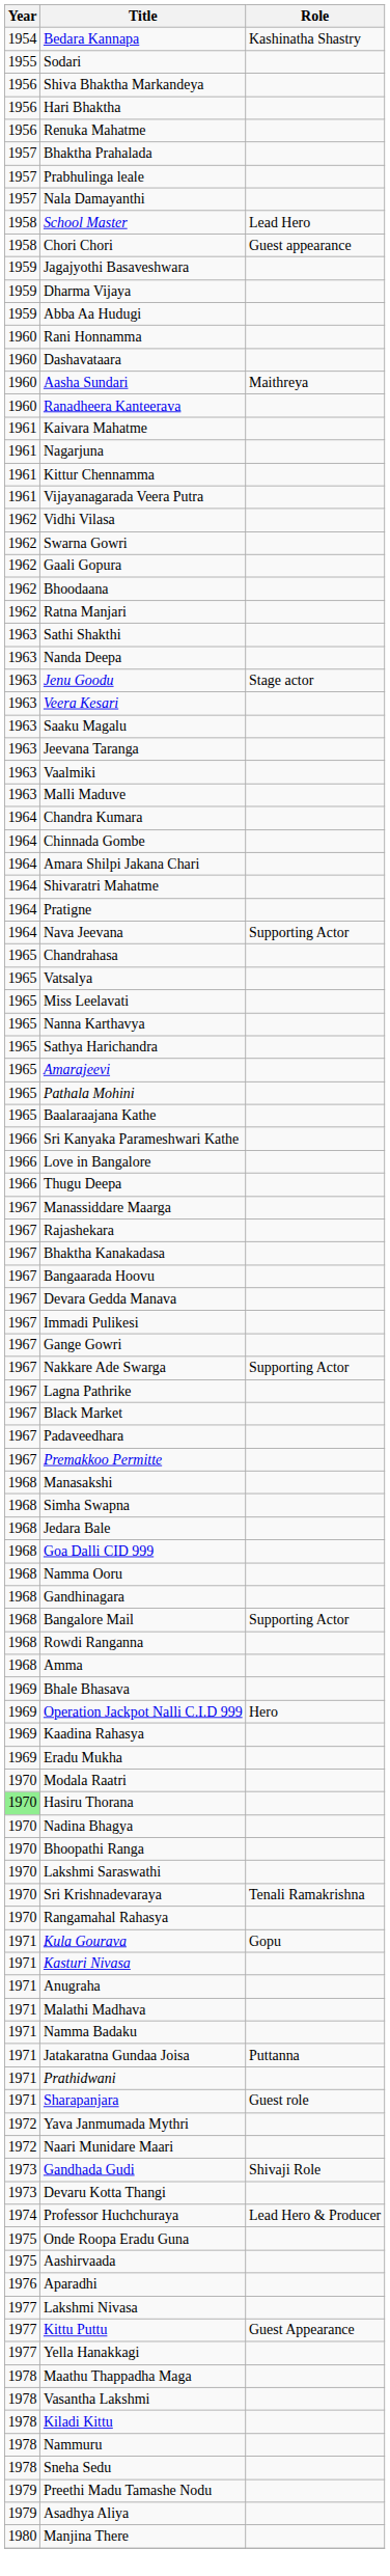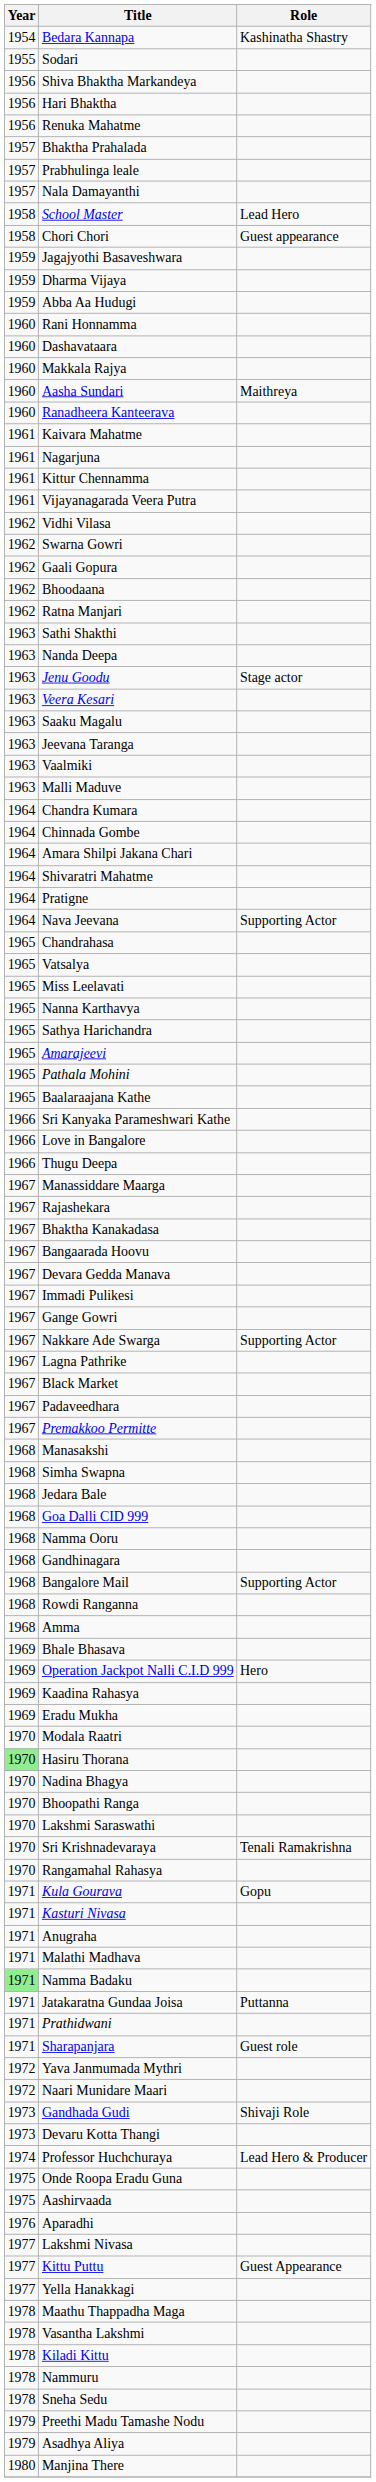 <table class="wikitable sortable">
 <tr>
 <th>Year</th>
 <th>Title</th>
 <th>Role</th>
 </tr>
 <tr>
 <td>1954</td>
 <td><a href='#'>Bedara Kannapa</a></td>
 <td>Kashinatha Shastry</td>
 </tr>
 <tr>
 <td>1955</td>
 <td>Sodari</td>
 <td></td>
 </tr>
 <tr>
 <td>1956</td>
 <td>Shiva Bhaktha Markandeya</td>
 <td></td>
 </tr>
 <tr>
 <td>1956</td>
 <td>Hari Bhaktha</td>
 <td></td>
 </tr>
 <tr>
 <td>1956</td>
 <td>Renuka Mahatme</td>
 <td></td>
 </tr>
 <tr>
 <td>1957</td>
 <td>Bhaktha Prahalada</td>
 <td></td>
 </tr>
 <tr>
 <td>1957</td>
 <td>Prabhulinga leale</td>
 <td></td>
 </tr>
 <tr>
 <td>1957</td>
 <td>Nala Damayanthi</td>
 <td></td>
 </tr>
 <tr>
 <td>1958</td>
 <td><em><a href='#'>School Master</a></em></td>
 <td>Lead Hero</td>
 </tr>
 <tr>
 <td>1958</td>
 <td>Chori Chori</td>
 <td>Guest appearance</td>
 </tr>
 <tr>
 <td>1959</td>
 <td>Jagajyothi Basaveshwara</td>
 <td></td>
 </tr>
 <tr>
 <td>1959</td>
 <td>Dharma Vijaya</td>
 <td></td>
 </tr>
 <tr>
 <td>1959</td>
 <td>Abba Aa Hudugi</td>
 <td></td>
 </tr>
 <tr>
 <td>1960</td>
 <td>Rani Honnamma</td>
 <td></td>
 </tr>
 <tr>
 <td>1960</td>
 <td>Dashavataara</td>
+<td></td>
+</tr>
+<tr>
+<td>1960</td>
+<td>Makkala Rajya</td>
 <td></td>
 </tr>
 <tr>
 <td>1960</td>
 <td><a href='#'>Aasha Sundari</a></td>
 <td>Maithreya</td>
 </tr>
 <tr>
 <td>1960</td>
 <td><a href='#'>Ranadheera Kanteerava</a></td>
 <td></td>
 </tr>
 <tr>
 <td>1961</td>
 <td>Kaivara Mahatme</td>
 <td></td>
 </tr>
 <tr>
 <td>1961</td>
 <td>Nagarjuna</td>
 <td></td>
 </tr>
 <tr>
 <td>1961</td>
 <td>Kittur Chennamma</td>
 <td></td>
 </tr>
 <tr>
 <td>1961</td>
 <td>Vijayanagarada Veera Putra</td>
 <td></td>
 </tr>
 <tr>
 <td>1962</td>
 <td>Vidhi Vilasa</td>
 <td></td>
 </tr>
 <tr>
 <td>1962</td>
 <td>Swarna Gowri</td>
 <td></td>
 </tr>
 <tr>
 <td>1962</td>
 <td>Gaali Gopura</td>
 <td></td>
 </tr>
 <tr>
 <td>1962</td>
 <td>Bhoodaana</td>
 <td></td>
 </tr>
 <tr>
 <td>1962</td>
 <td>Ratna Manjari</td>
 <td></td>
 </tr>
 <tr>
 <td>1963</td>
 <td>Sathi Shakthi</td>
 <td></td>
 </tr>
 <tr>
 <td>1963</td>
 <td>Nanda Deepa</td>
 <td></td>
 </tr>
 <tr>
 <td>1963</td>
 <td><em><a href='#'>Jenu Goodu</a></em></td>
 <td>Stage actor</td>
 </tr>
 <tr>
 <td>1963</td>
 <td><em><a href='#'>Veera Kesari</a></em></td>
 <td></td>
 </tr>
 <tr>
 <td>1963</td>
 <td>Saaku Magalu</td>
 <td></td>
 </tr>
 <tr>
 <td>1963</td>
 <td>Jeevana Taranga</td>
 <td></td>
 </tr>
 <tr>
 <td>1963</td>
 <td>Vaalmiki</td>
 <td></td>
 </tr>
 <tr>
 <td>1963</td>
 <td>Malli Maduve</td>
 <td></td>
 </tr>
 <tr>
 <td>1964</td>
 <td>Chandra Kumara</td>
 <td></td>
 </tr>
 <tr>
 <td>1964</td>
 <td>Chinnada Gombe</td>
 <td></td>
 </tr>
 <tr>
 <td>1964</td>
 <td>Amara Shilpi Jakana Chari</td>
 <td></td>
 </tr>
 <tr>
 <td>1964</td>
 <td>Shivaratri Mahatme</td>
 <td></td>
 </tr>
 <tr>
 <td>1964</td>
 <td>Pratigne</td>
 <td></td>
 </tr>
 <tr>
 <td>1964</td>
 <td>Nava Jeevana</td>
 <td>Supporting Actor</td>
 </tr>
 <tr>
 <td>1965</td>
 <td>Chandrahasa</td>
 <td></td>
 </tr>
 <tr>
 <td>1965</td>
 <td>Vatsalya</td>
 <td></td>
 </tr>
 <tr>
 <td>1965</td>
 <td>Miss Leelavati</td>
 <td></td>
 </tr>
 <tr>
 <td>1965</td>
 <td>Nanna Karthavya</td>
 <td></td>
 </tr>
 <tr>
 <td>1965</td>
 <td>Sathya Harichandra</td>
 <td></td>
 </tr>
 <tr>
 <td>1965</td>
 <td><em><a href='#'>Amarajeevi</a></em></td>
 </tr>
 <tr>
 <td>1965</td>
 <td><em>Pathala Mohini</em></td>
 <td></td>
 </tr>
 <tr>
 <td>1965</td>
 <td>Baalaraajana Kathe</td>
 <td></td>
 </tr>
 <tr>
 <td>1966</td>
 <td>Sri Kanyaka Parameshwari Kathe</td>
 <td></td>
 </tr>
 <tr>
 <td>1966</td>
 <td>Love in Bangalore</td>
 <td></td>
 </tr>
 <tr>
 <td>1966</td>
 <td>Thugu Deepa</td>
 <td></td>
 </tr>
 <tr>
 <td>1967</td>
 <td>Manassiddare Maarga</td>
 <td></td>
 </tr>
 <tr>
 <td>1967</td>
 <td>Rajashekara</td>
 <td></td>
 </tr>
 <tr>
 <td>1967</td>
 <td>Bhaktha Kanakadasa</td>
 <td></td>
 </tr>
 <tr>
 <td>1967</td>
 <td>Bangaarada Hoovu</td>
 <td></td>
 </tr>
 <tr>
 <td>1967</td>
 <td>Devara Gedda Manava</td>
 <td></td>
 </tr>
 <tr>
 <td>1967</td>
 <td>Immadi Pulikesi</td>
 <td></td>
 </tr>
 <tr>
 <td>1967</td>
 <td>Gange Gowri</td>
 <td></td>
 </tr>
 <tr>
 <td>1967</td>
 <td>Nakkare Ade Swarga</td>
 <td>Supporting Actor</td>
 </tr>
 <tr>
 <td>1967</td>
 <td>Lagna Pathrike</td>
 <td></td>
 </tr>
 <tr>
 <td>1967</td>
 <td>Black Market</td>
 <td></td>
 </tr>
 <tr>
 <td>1967</td>
 <td>Padaveedhara</td>
 <td></td>
 </tr>
 <tr>
 <td>1967</td>
 <td><em><a href='#'>Premakkoo Permitte</a></em></td>
 <td></td>
 </tr>
 <tr>
 <td>1968</td>
 <td>Manasakshi</td>
 <td></td>
 </tr>
 <tr>
 <td>1968</td>
 <td>Simha Swapna</td>
 <td></td>
 </tr>
 <tr>
 <td>1968</td>
 <td>Jedara Bale</td>
 <td></td>
 </tr>
 <tr>
 <td>1968</td>
 <td><a href='#'>Goa Dalli CID 999</a></td>
 <td></td>
 </tr>
 <tr>
 <td>1968</td>
 <td>Namma Ooru</td>
 <td></td>
 </tr>
 <tr>
 <td>1968</td>
 <td>Gandhinagara</td>
 <td></td>
 </tr>
 <tr>
 <td>1968</td>
 <td>Bangalore Mail</td>
 <td>Supporting Actor</td>
 </tr>
 <tr>
 <td>1968</td>
 <td>Rowdi Ranganna</td>
 <td></td>
 </tr>
 <tr>
 <td>1968</td>
 <td>Amma</td>
 <td></td>
 </tr>
 <tr>
 <td>1969</td>
 <td>Bhale Bhasava</td>
 <td></td>
 </tr>
 <tr>
 <td>1969</td>
 <td><a href='#'>Operation Jackpot Nalli C.I.D 999</a></td>
 <td>Hero</td>
 </tr>
 <tr>
 <td>1969</td>
 <td>Kaadina Rahasya</td>
 <td></td>
 </tr>
 <tr>
 <td>1969</td>
 <td>Eradu Mukha</td>
 <td></td>
 </tr>
 <tr>
 <td>1970</td>
 <td>Modala Raatri</td>
 <td></td>
 </tr>
 <tr>
 <td style="background: lightgreen;">1970</td>
 <td>Hasiru Thorana</td>
 <td></td>
 </tr>
 <tr>
 <td>1970</td>
 <td>Nadina Bhagya</td>
 <td></td>
 </tr>
 <tr>
 <td>1970</td>
 <td>Bhoopathi Ranga</td>
 <td></td>
 </tr>
 <tr>
 <td>1970</td>
 <td>Lakshmi Saraswathi</td>
 <td></td>
 </tr>
 <tr>
 <td>1970</td>
 <td>Sri Krishnadevaraya</td>
 <td>Tenali Ramakrishna</td>
 </tr>
 <tr>
 <td>1970</td>
 <td>Rangamahal Rahasya</td>
 <td></td>
 </tr>
 <tr>
 <td>1971</td>
 <td><em><a href='#'>Kula Gourava</a></em></td>
 <td>Gopu</td>
 </tr>
 <tr>
 <td>1971</td>
 <td><em><a href='#'>Kasturi Nivasa</a></em></td>
 <td></td>
 </tr>
 <tr>
 <td>1971</td>
 <td>Anugraha</td>
 <td></td>
 </tr>
 <tr>
 <td>1971</td>
 <td>Malathi Madhava</td>
 <td></td>
 </tr>
 <tr>
-<td>1971</td>
+<td style="background: lightgreen;">1971</td>
 <td>Namma Badaku</td>
 <td></td>
 </tr>
 <tr>
 <td>1971</td>
 <td>Jatakaratna Gundaa Joisa</td>
 <td>Puttanna</td>
 </tr>
 <tr>
 <td>1971</td>
 <td><em>Prathidwani</em></td>
 <td></td>
 </tr>
 <tr>
 <td>1971</td>
 <td><a href='#'>Sharapanjara</a></td>
 <td>Guest role</td>
 </tr>
 <tr>
 <td>1972</td>
 <td>Yava Janmumada Mythri</td>
 <td></td>
 </tr>
 <tr>
 <td>1972</td>
 <td>Naari Munidare Maari</td>
 <td></td>
 </tr>
 <tr>
 <td>1973</td>
 <td><a href='#'>Gandhada Gudi</a></td>
 <td>Shivaji Role</td>
 </tr>
 <tr>
 <td>1973</td>
 <td>Devaru Kotta Thangi</td>
 <td></td>
 </tr>
 <tr>
 <td>1974</td>
 <td>Professor Huchchuraya</td>
 <td>Lead Hero & Producer</td>
 </tr>
 <tr>
 <td>1975</td>
 <td>Onde Roopa Eradu Guna</td>
 <td></td>
 </tr>
 <tr>
 <td>1975</td>
 <td>Aashirvaada</td>
 <td></td>
 </tr>
 <tr>
 <td>1976</td>
 <td>Aparadhi</td>
 <td></td>
 </tr>
 <tr>
 <td>1977</td>
 <td>Lakshmi Nivasa</td>
 <td></td>
 </tr>
 <tr>
 <td>1977</td>
 <td><a href='#'>Kittu Puttu</a></td>
 <td>Guest Appearance</td>
 </tr>
 <tr>
 <td>1977</td>
 <td>Yella Hanakkagi</td>
 <td></td>
 </tr>
 <tr>
 <td>1978</td>
 <td>Maathu Thappadha Maga</td>
 <td></td>
 </tr>
 <tr>
 <td>1978</td>
 <td>Vasantha Lakshmi</td>
 <td></td>
 </tr>
 <tr>
 <td>1978</td>
 <td><a href='#'>Kiladi Kittu</a></td>
 <td></td>
 </tr>
 <tr>
 <td>1978</td>
 <td>Nammuru</td>
 <td></td>
 </tr>
 <tr>
 <td>1978</td>
 <td>Sneha Sedu</td>
 <td></td>
 </tr>
 <tr>
 <td>1979</td>
 <td>Preethi Madu Tamashe Nodu</td>
 <td></td>
 </tr>
 <tr>
 <td>1979</td>
 <td>Asadhya Aliya</td>
 <td></td>
 </tr>
 <tr>
 <td>1980</td>
 <td>Manjina There</td>
 <td></td>
 </tr>
 <tr>
 </tr>
 </table>
